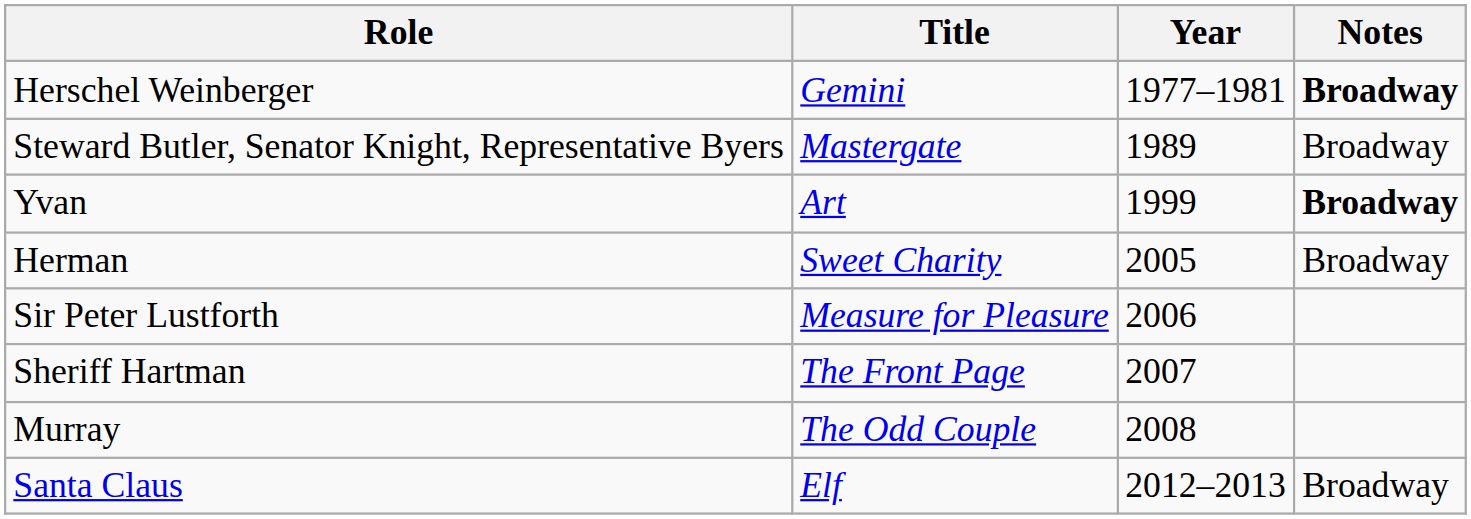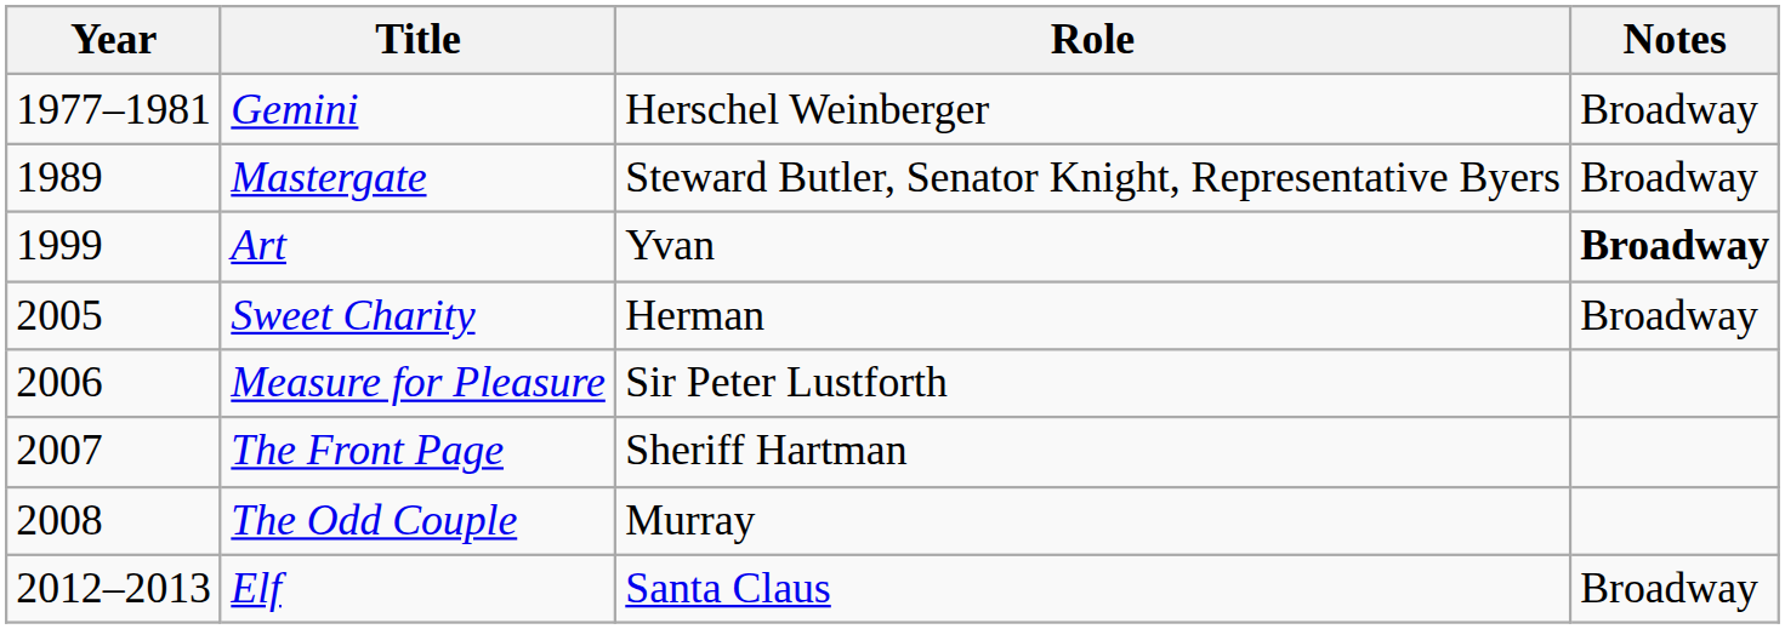 <table class="wikitable sortable">
 <tr>
+<th>Year</th>
+<th>Title</th>
 <th>Role</th>
-<th>Title</th>
-<th>Year</th>
 <th class="unsortable">Notes</th>
 </tr>
 <tr>
+<td>1977–1981</td>
+<td><em><a href='#'>Gemini</a></em></td>
 <td>Herschel Weinberger</td>
-<td><em><a href='#'>Gemini</a></em></td>
-<td>1977–1981</td>
+<td>Broadway</td>
+</tr>
+<tr>
+<td>1989</td>
+<td><em><a href='#'>Mastergate</a></em></td>
+<td>Steward Butler, Senator Knight, Representative Byers</td>
+<td>Broadway</td>
+</tr>
+<tr>
+<td>1999</td>
+<td><em><a href='#'>Art</a></em></td>
+<td>Yvan</td>
 <td><strong>Broadway</strong></td>
 </tr>
 <tr>
-<td>Steward Butler, Senator Knight, Representative Byers</td>
-<td><em><a href='#'>Mastergate</a></em></td>
-<td>1989</td>
+<td>2005</td>
+<td><em><a href='#'>Sweet Charity</a></em></td>
+<td>Herman</td>
 <td>Broadway</td>
 </tr>
 <tr>
-<td>Yvan</td>
-<td><em><a href='#'>Art</a></em></td>
-<td>1999</td>
-<td><strong>Broadway</strong></td>
-</tr>
-<tr>
-<td>Herman</td>
-<td><em><a href='#'>Sweet Charity</a></em></td>
-<td>2005</td>
-<td>Broadway</td>
-</tr>
-<tr>
+<td>2006</td>
+<td><em><a href='#'>Measure for Pleasure</a></em></td>
 <td>Sir Peter Lustforth</td>
-<td><em><a href='#'>Measure for Pleasure</a></em></td>
-<td>2006</td>
 <td></td>
 </tr>
 <tr>
+<td>2007</td>
+<td><em><a href='#'>The Front Page</a></em></td>
 <td>Sheriff Hartman</td>
-<td><em><a href='#'>The Front Page</a></em></td>
-<td>2007</td>
 <td></td>
 </tr>
 <tr>
+<td>2008</td>
+<td><em><a href='#'>The Odd Couple</a></em></td>
 <td>Murray</td>
-<td><em><a href='#'>The Odd Couple</a></em></td>
-<td>2008</td>
 <td></td>
 </tr>
 <tr>
+<td>2012–2013</td>
+<td><em><a href='#'>Elf</a></em></td>
 <td><a href='#'>Santa Claus</a></td>
-<td><em><a href='#'>Elf</a></em></td>
-<td>2012–2013</td>
 <td>Broadway</td>
 </tr>
 </table>
